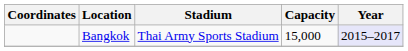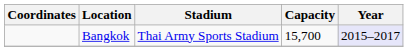 <table class="wikitable sortable">
 <tr>
 <th>Coordinates</th>
 <th>Location</th>
 <th>Stadium</th>
 <th>Capacity</th>
 <th>Year</th>
 </tr>
 <tr>
 <td></td>
 <td><a href='#'>Bangkok</a></td>
 <td><a href='#'>Thai Army Sports Stadium</a></td>
-<td>15,000</td>
+<td>15,700</td>
 <td style="background: lavender;">2015–2017</td>
 </tr>
 <tr>
 </tr>
 </table>
